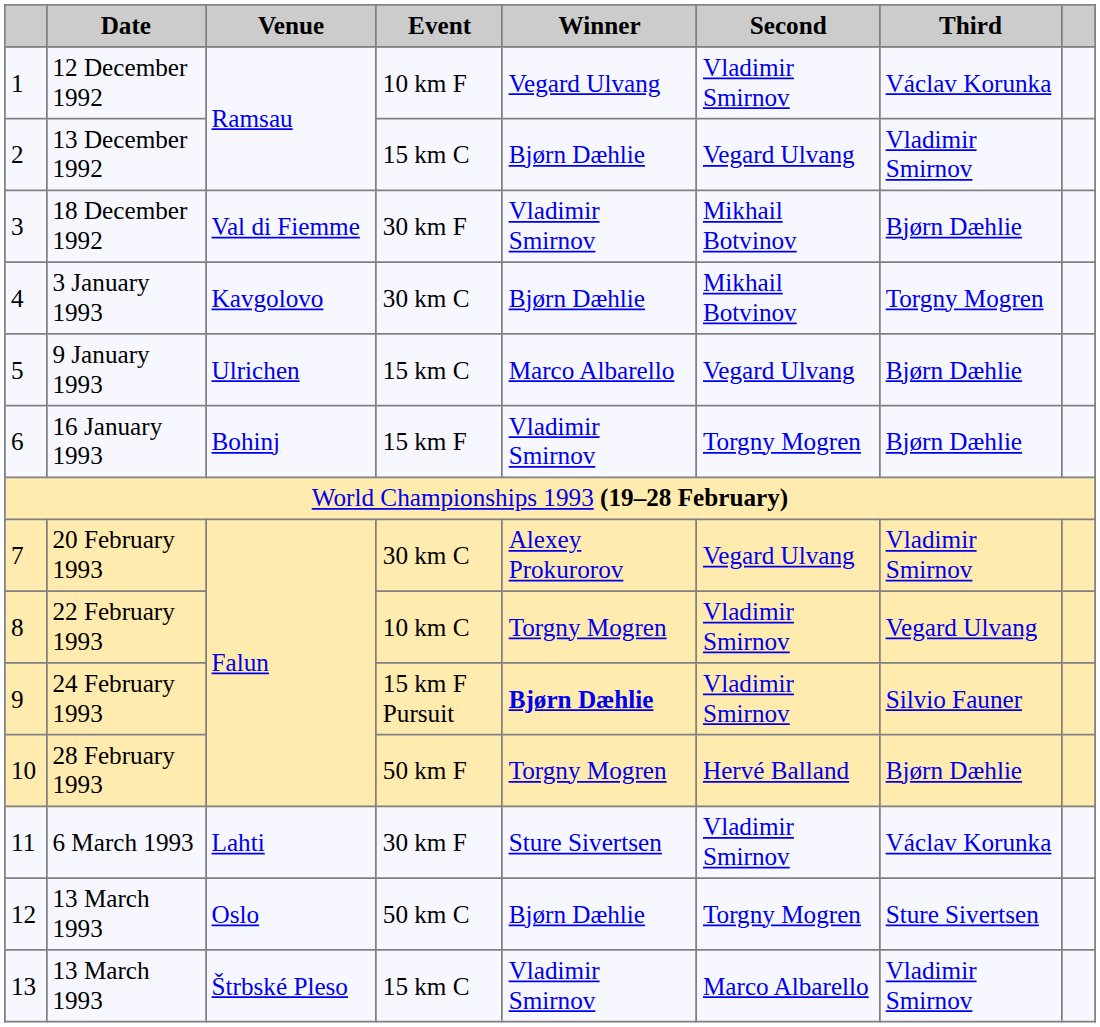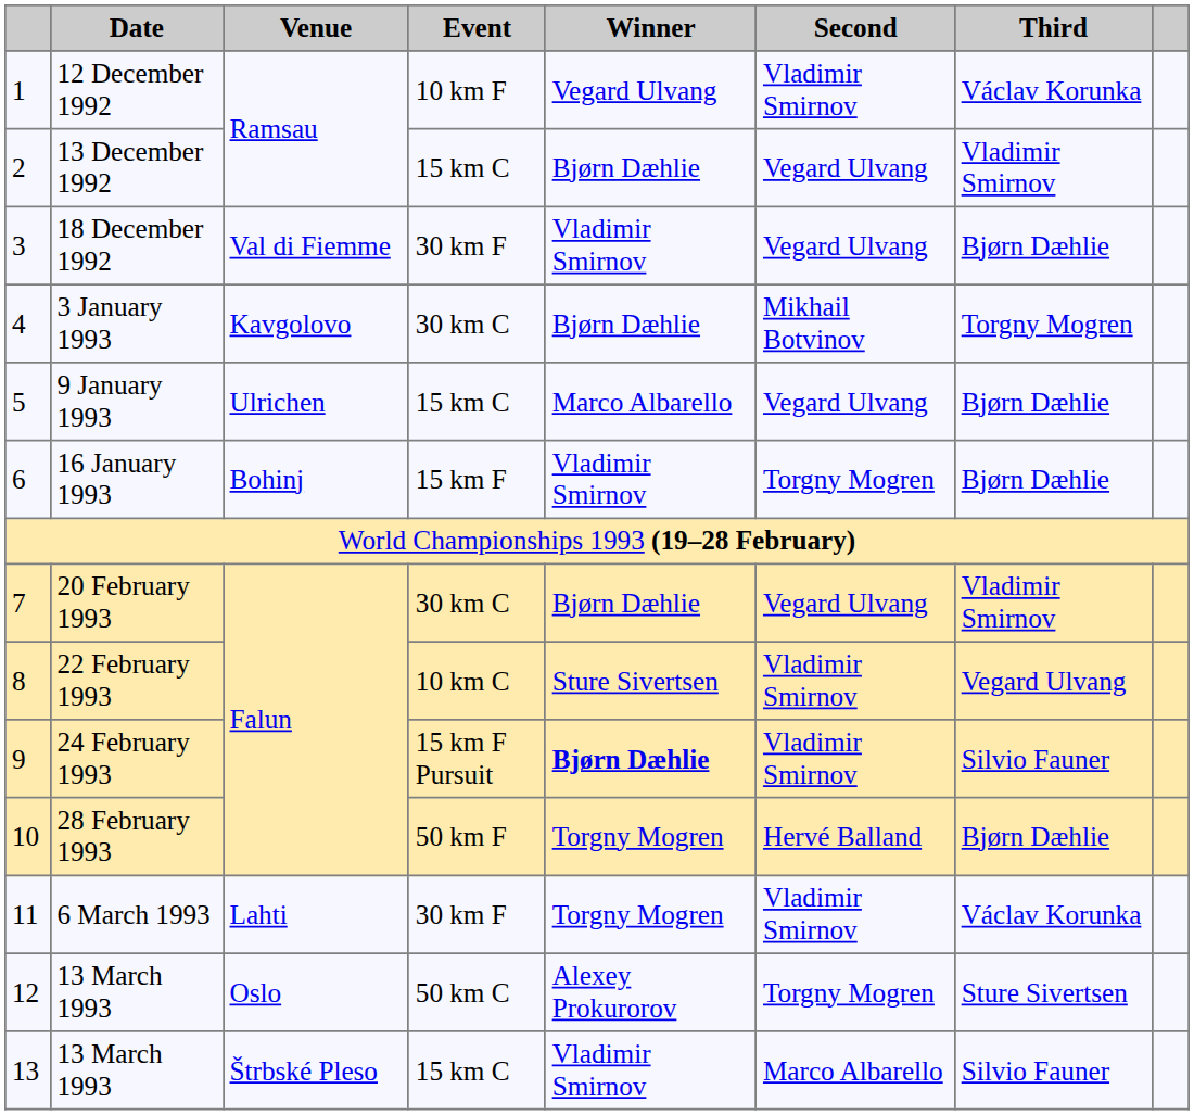 <table bgcolor="#f7f8ff" cellpadding="3" cellspacing="0" border="1" style="font-size: 90%; border: gray solid 1px; border-collapse: collapse;">
 <tr bgcolor="#CCCCCC">
 <td align="center" width="20"><strong></strong></td>
 <td align="center" width="120"><strong>Date</strong></td>
 <td align="center" width="130"><strong>Venue</strong></td>
 <td align="center" width="100"><strong>Event</strong></td>
 <td align="center" width="160"><strong>Winner</strong></td>
 <td align="center" width="160"><strong>Second</strong></td>
 <td align="center" width="160"><strong>Third</strong></td>
 <td align="center" width="30"><strong></strong></td>
 </tr>
 <tr align="left">
 <td>1</td>
 <td>12 December 1992</td>
 <td rowspan="2"> <a href='#'>Ramsau</a></td>
 <td>10 km F</td>
 <td> <a href='#'>Vegard Ulvang</a></td>
 <td> <a href='#'>Vladimir Smirnov</a></td>
 <td> <a href='#'>Václav Korunka</a></td>
 <td></td>
 </tr>
 <tr align="left">
 <td>2</td>
 <td>13 December 1992</td>
 <td>15 km C</td>
 <td> <a href='#'>Bjørn Dæhlie</a></td>
 <td> <a href='#'>Vegard Ulvang</a></td>
 <td> <a href='#'>Vladimir Smirnov</a></td>
 <td></td>
 </tr>
 <tr align="left">
 <td>3</td>
 <td>18 December 1992</td>
 <td> <a href='#'>Val di Fiemme</a></td>
 <td>30 km F</td>
 <td> <a href='#'>Vladimir Smirnov</a></td>
-<td>  <a href='#'>Mikhail Botvinov</a></td>
+<td> <a href='#'>Vegard Ulvang</a></td>
 <td> <a href='#'>Bjørn Dæhlie</a></td>
 <td></td>
 </tr>
 <tr align="left">
 <td>4</td>
 <td>3 January 1993</td>
 <td>  <a href='#'>Kavgolovo</a></td>
 <td>30 km C</td>
 <td> <a href='#'>Bjørn Dæhlie</a></td>
 <td>  <a href='#'>Mikhail Botvinov</a></td>
 <td> <a href='#'>Torgny Mogren</a></td>
 <td></td>
 </tr>
 <tr align="left">
 <td>5</td>
 <td>9 January 1993</td>
 <td> <a href='#'>Ulrichen</a></td>
 <td>15 km C</td>
 <td> <a href='#'>Marco Albarello</a></td>
 <td> <a href='#'>Vegard Ulvang</a></td>
 <td> <a href='#'>Bjørn Dæhlie</a></td>
 <td></td>
 </tr>
 <tr>
 <td>6</td>
 <td>16 January 1993</td>
 <td> <a href='#'>Bohinj</a></td>
 <td>15 km F</td>
 <td> <a href='#'>Vladimir Smirnov</a></td>
 <td> <a href='#'>Torgny Mogren</a></td>
 <td> <a href='#'>Bjørn Dæhlie</a></td>
 <td></td>
 </tr>
 <tr style="background:#FFEBAD">
 <td colspan="9" align="center"><a href='#'>World Championships 1993</a> <strong>(19–28 February)</strong></td>
 </tr>
 <tr style="background:#FFEBAD">
 <td>7</td>
 <td>20 February 1993</td>
 <td rowspan="4"> <a href='#'>Falun</a></td>
 <td>30 km C</td>
-<td>  <a href='#'>Alexey Prokurorov</a></td>
+<td> <a href='#'>Bjørn Dæhlie</a></td>
 <td> <a href='#'>Vegard Ulvang</a></td>
 <td> <a href='#'>Vladimir Smirnov</a></td>
 <td></td>
 </tr>
 <tr style="background:#FFEBAD">
 <td>8</td>
 <td>22 February 1993</td>
 <td>10 km C</td>
-<td> <a href='#'>Torgny Mogren</a></td>
+<td> <a href='#'>Sture Sivertsen</a></td>
 <td> <a href='#'>Vladimir Smirnov</a></td>
 <td> <a href='#'>Vegard Ulvang</a></td>
 <td></td>
 </tr>
 <tr style="background:#FFEBAD">
 <td>9</td>
 <td>24 February 1993</td>
 <td>15 km F Pursuit</td>
 <td><strong> <a href='#'>Bjørn Dæhlie</a></strong></td>
 <td> <a href='#'>Vladimir Smirnov</a></td>
 <td> <a href='#'>Silvio Fauner</a></td>
 <td></td>
 </tr>
 <tr style="background:#FFEBAD">
 <td>10</td>
 <td>28 February 1993</td>
 <td>50 km F</td>
 <td> <a href='#'>Torgny Mogren</a></td>
 <td> <a href='#'>Hervé Balland</a></td>
 <td> <a href='#'>Bjørn Dæhlie</a></td>
 <td></td>
 </tr>
 <tr>
 <td>11</td>
 <td>6 March 1993</td>
 <td> <a href='#'>Lahti</a></td>
 <td>30 km F</td>
-<td> <a href='#'>Sture Sivertsen</a></td>
+<td> <a href='#'>Torgny Mogren</a></td>
 <td> <a href='#'>Vladimir Smirnov</a></td>
 <td> <a href='#'>Václav Korunka</a></td>
 <td></td>
 </tr>
 <tr>
 <td>12</td>
 <td>13 March 1993</td>
 <td> <a href='#'>Oslo</a></td>
 <td>50 km C</td>
-<td> <a href='#'>Bjørn Dæhlie</a></td>
+<td>  <a href='#'>Alexey Prokurorov</a></td>
 <td> <a href='#'>Torgny Mogren</a></td>
 <td> <a href='#'>Sture Sivertsen</a></td>
 <td></td>
 </tr>
 <tr>
 <td>13</td>
 <td>13 March 1993</td>
 <td> <a href='#'>Štrbské Pleso</a></td>
 <td>15 km C</td>
 <td> <a href='#'>Vladimir Smirnov</a></td>
 <td> <a href='#'>Marco Albarello</a></td>
-<td> <a href='#'>Vladimir Smirnov</a></td>
+<td> <a href='#'>Silvio Fauner</a></td>
 <td></td>
 </tr>
 </table>
